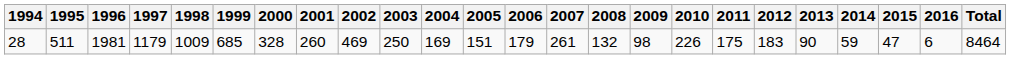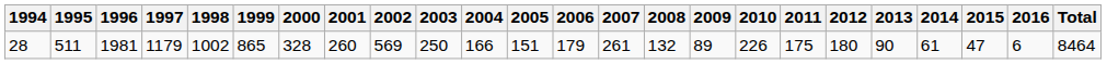 <table class="wikitable">
 <tr>
 <th>1994</th>
 <th>1995</th>
 <th>1996</th>
 <th>1997</th>
 <th>1998</th>
 <th>1999</th>
 <th>2000</th>
 <th>2001</th>
 <th>2002</th>
 <th>2003</th>
 <th>2004</th>
 <th>2005</th>
 <th>2006</th>
 <th>2007</th>
 <th>2008</th>
 <th>2009</th>
 <th>2010</th>
 <th>2011</th>
 <th>2012</th>
 <th>2013</th>
 <th>2014</th>
 <th>2015</th>
 <th>2016</th>
 <th>Total</th>
 </tr>
 <tr>
 <td>28</td>
 <td>511</td>
 <td>1981</td>
 <td>1179</td>
-<td>1009</td>
-<td>685</td>
+<td>1002</td>
+<td>865</td>
 <td>328</td>
 <td>260</td>
-<td>469</td>
+<td>569</td>
 <td>250</td>
-<td>169</td>
+<td>166</td>
 <td>151</td>
 <td>179</td>
 <td>261</td>
 <td>132</td>
-<td>98</td>
+<td>89</td>
 <td>226</td>
 <td>175</td>
-<td>183</td>
+<td>180</td>
 <td>90</td>
-<td>59</td>
+<td>61</td>
 <td>47</td>
 <td>6</td>
 <td>8464</td>
 </tr>
 </table>
